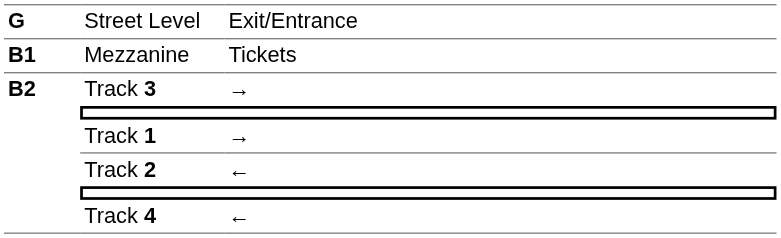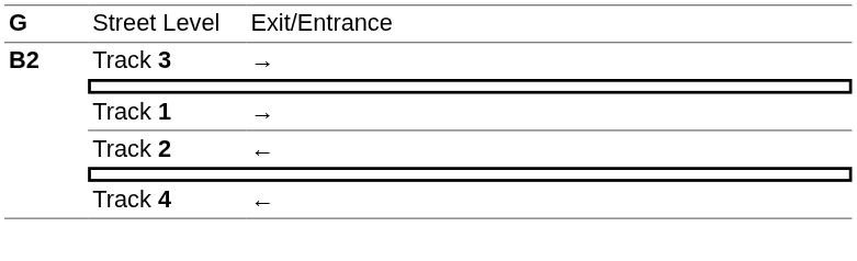 <table border=0 cellspacing=0 cellpadding=3>
 <tr>
 <td style="border-top:solid 1px gray;" width=50 valign=top><strong>G</strong></td>
 <td style="border-top:solid 1px gray;" width=100 valign=top>Street Level</td>
 <td style="border-top:solid 1px gray;" width=400 valign=top>Exit/Entrance</td>
-</tr>
-<tr>
-<td style="border-top:solid 1px gray;" width=50 valign=top><strong>B1</strong></td>
-<td style="border-top:solid 1px gray;" width=100 valign=top>Mezzanine</td>
-<td style="border-top:solid 1px gray;" width=400 valign=top>Tickets</td>
 </tr>
 <tr>
 <td style="border-top:solid 1px gray;border-bottom:solid 1px gray;" width=50 rowspan=6 valign=top><strong>B2</strong></td>
 <td style="border-top:solid 1px gray;">Track <strong>3</strong></td>
 <td style="border-top:solid 1px gray;">  →</td>
 </tr>
 <tr>
 <td style="border-top:solid 2px black;border-right:solid 2px black;border-left:solid 2px black;border-bottom:solid 2px black;text-align:center;" colspan=2></td>
 </tr>
 <tr>
 <td>Track <strong>1</strong></td>
 <td>  →</td>
 </tr>
 <tr>
 <td style="border-top:solid 1px gray;">Track <strong>2</strong></td>
 <td style="border-top:solid 1px gray;">← </td>
 </tr>
 <tr>
 <td style="border-top:solid 2px black;border-right:solid 2px black;border-left:solid 2px black;border-bottom:solid 2px black;text-align:center;" colspan=2></td>
 </tr>
 <tr>
 <td style="border-bottom:solid 1px gray;">Track <strong>4</strong></td>
 <td style="border-bottom:solid 1px gray;">← </td>
 </tr>
 </table>
